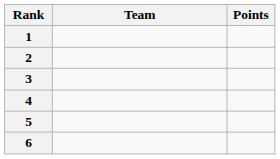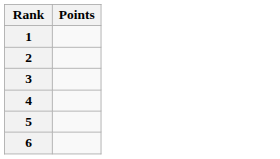 <table class="wikitable" style="text-align:center;">
 <tr>
 <th width=50>Rank</th>
-<th width=200>Team</th>
 <th width=50>Points</th>
 </tr>
 <tr>
 <th>1</th>
-<td align=left></td>
 <td></td>
 </tr>
 <tr>
 <th>2</th>
-<td align=left></td>
 <td></td>
 </tr>
 <tr>
 <th>3</th>
-<td align=left></td>
 <td></td>
 </tr>
 <tr>
 <th>4</th>
-<td align=left></td>
 <td></td>
 </tr>
 <tr>
 <th>5</th>
-<td align=left></td>
 <td></td>
 </tr>
 <tr>
 <th>6</th>
-<td align=left></td>
 <td></td>
 </tr>
 </table>
